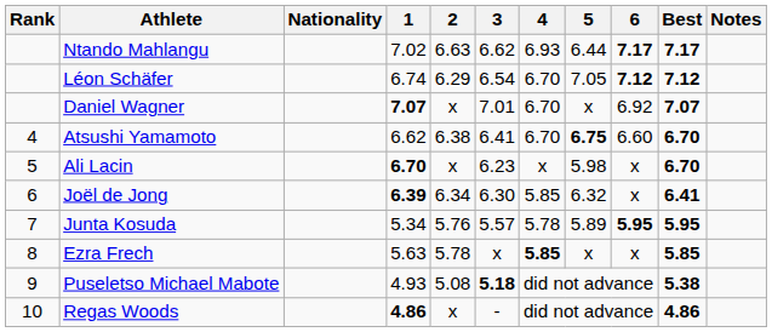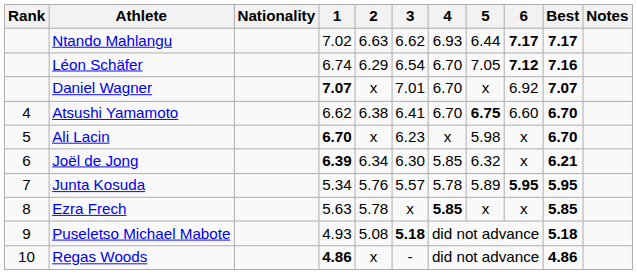 <table class="wikitable sortable" style="text-align:center">
 <tr>
 <th>Rank</th>
 <th>Athlete</th>
 <th>Nationality</th>
 <th>1</th>
 <th>2</th>
 <th>3</th>
 <th>4</th>
 <th>5</th>
 <th>6</th>
 <th>Best</th>
 <th>Notes</th>
 </tr>
 <tr>
 <td></td>
 <td style="text-align:left;"><a href='#'>Ntando Mahlangu</a></td>
 <td style="text-align:left;"></td>
 <td>7.02</td>
 <td>6.63</td>
 <td>6.62</td>
 <td>6.93</td>
 <td>6.44</td>
 <td><strong>7.17</strong></td>
 <td><strong>7.17</strong></td>
 <td><strong></strong></td>
 </tr>
 <tr>
 <td></td>
 <td style="text-align:left;"><a href='#'>Léon Schäfer</a></td>
 <td style="text-align:left;"></td>
 <td>6.74</td>
 <td>6.29</td>
 <td>6.54</td>
 <td>6.70</td>
 <td>7.05</td>
 <td><strong>7.12</strong></td>
-<td><strong>7.12</strong></td>
+<td><strong>7.16</strong></td>
 <td></td>
 </tr>
 <tr>
 <td></td>
 <td style="text-align:left;"><a href='#'>Daniel Wagner</a></td>
 <td style="text-align:left;"></td>
 <td><strong>7.07</strong></td>
 <td>x</td>
 <td>7.01</td>
 <td>6.70</td>
 <td>x</td>
 <td>6.92</td>
 <td><strong>7.07</strong></td>
 <td></td>
 </tr>
 <tr>
 <td>4</td>
 <td style="text-align:left;"><a href='#'>Atsushi Yamamoto</a></td>
 <td style="text-align:left;"></td>
 <td>6.62</td>
 <td>6.38</td>
 <td>6.41</td>
 <td>6.70</td>
 <td><strong>6.75</strong></td>
 <td>6.60</td>
 <td><strong>6.70</strong></td>
 <td></td>
 </tr>
 <tr>
 <td>5</td>
 <td style="text-align:left;"><a href='#'>Ali Lacin</a></td>
 <td style="text-align:left;"></td>
 <td><strong>6.70</strong></td>
 <td>x</td>
 <td>6.23</td>
 <td>x</td>
 <td>5.98</td>
 <td>x</td>
 <td><strong>6.70</strong></td>
 <td></td>
 </tr>
 <tr>
 <td>6</td>
 <td style="text-align:left;"><a href='#'>Joël de Jong</a></td>
 <td style="text-align:left;"></td>
 <td><strong>6.39</strong></td>
 <td>6.34</td>
 <td>6.30</td>
 <td>5.85</td>
 <td>6.32</td>
 <td>x</td>
-<td><strong>6.41</strong></td>
+<td><strong>6.21</strong></td>
 <td></td>
 </tr>
 <tr>
 <td>7</td>
 <td style="text-align:left;"><a href='#'>Junta Kosuda</a></td>
 <td style="text-align:left;"></td>
 <td>5.34</td>
 <td>5.76</td>
 <td>5.57</td>
 <td>5.78</td>
 <td>5.89</td>
 <td><strong>5.95</strong></td>
 <td><strong>5.95</strong></td>
 <td></td>
 </tr>
 <tr>
 <td>8</td>
 <td style="text-align:left;"><a href='#'>Ezra Frech</a></td>
 <td style="text-align:left;"></td>
 <td>5.63</td>
 <td>5.78</td>
 <td>x</td>
 <td><strong>5.85</strong></td>
 <td>x</td>
 <td>x</td>
 <td><strong>5.85</strong></td>
 <td></td>
 </tr>
 <tr>
 <td>9</td>
 <td style="text-align:left;"><a href='#'>Puseletso Michael Mabote</a></td>
 <td style="text-align:left;"></td>
 <td>4.93</td>
 <td>5.08</td>
 <td><strong>5.18</strong></td>
 <td colspan=3>did not advance</td>
-<td><strong>5.38</strong></td>
+<td><strong>5.18</strong></td>
 <td></td>
 </tr>
 <tr>
 <td>10</td>
 <td style="text-align:left;"><a href='#'>Regas Woods</a></td>
 <td style="text-align:left;"></td>
 <td><strong>4.86</strong></td>
 <td>x</td>
 <td>-</td>
 <td colspan=3>did not advance</td>
 <td><strong>4.86</strong></td>
 <td></td>
 </tr>
 </table>
